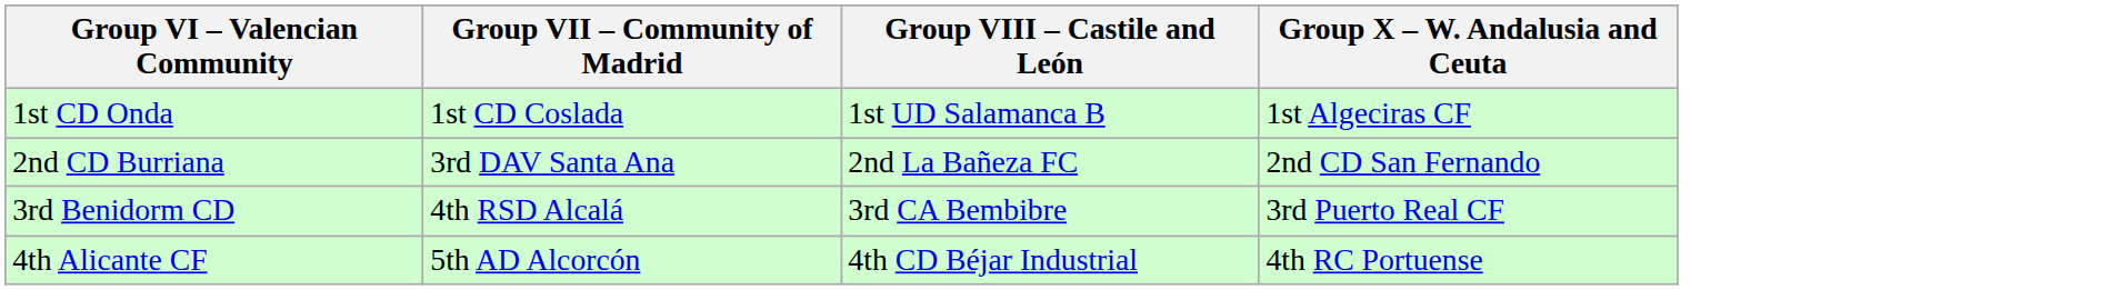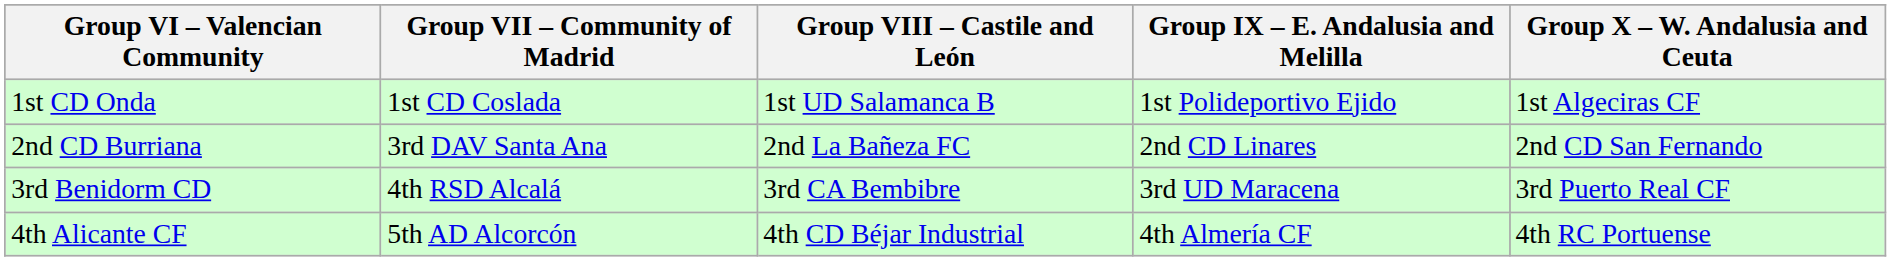 <table class="wikitable">
 <tr>
 <th width=210>Group VI – Valencian Community </th>
 <th width=210>Group VII – Community of Madrid </th>
 <th width=210>Group VIII – Castile and León </th>
+<th width=210>Group IX – E. Andalusia and Melilla </th>
 <th width=210>Group X – W. Andalusia and Ceuta </th>
 </tr>
 <tr style="background:#D0FFD0;">
 <td>1st <a href='#'>CD Onda</a></td>
 <td>1st <a href='#'>CD Coslada</a></td>
 <td>1st <a href='#'>UD Salamanca B</a></td>
+<td>1st <a href='#'>Polideportivo Ejido</a></td>
 <td>1st <a href='#'>Algeciras CF</a></td>
 </tr>
 <tr style="background:#D0FFD0;">
 <td>2nd <a href='#'>CD Burriana</a></td>
 <td>3rd <a href='#'>DAV Santa Ana</a></td>
 <td>2nd <a href='#'>La Bañeza FC</a></td>
+<td>2nd <a href='#'>CD Linares</a></td>
 <td>2nd <a href='#'>CD San Fernando</a></td>
 </tr>
 <tr style="background:#D0FFD0;">
 <td>3rd <a href='#'>Benidorm CD</a></td>
 <td>4th <a href='#'>RSD Alcalá</a></td>
 <td>3rd <a href='#'>CA Bembibre</a></td>
+<td>3rd <a href='#'>UD Maracena</a></td>
 <td>3rd <a href='#'>Puerto Real CF</a></td>
 </tr>
 <tr style="background:#D0FFD0;">
 <td>4th <a href='#'>Alicante CF</a></td>
 <td>5th <a href='#'>AD Alcorcón</a></td>
 <td>4th <a href='#'>CD Béjar Industrial</a></td>
+<td>4th <a href='#'>Almería CF</a></td>
 <td>4th <a href='#'>RC Portuense</a></td>
 </tr>
 </table>
